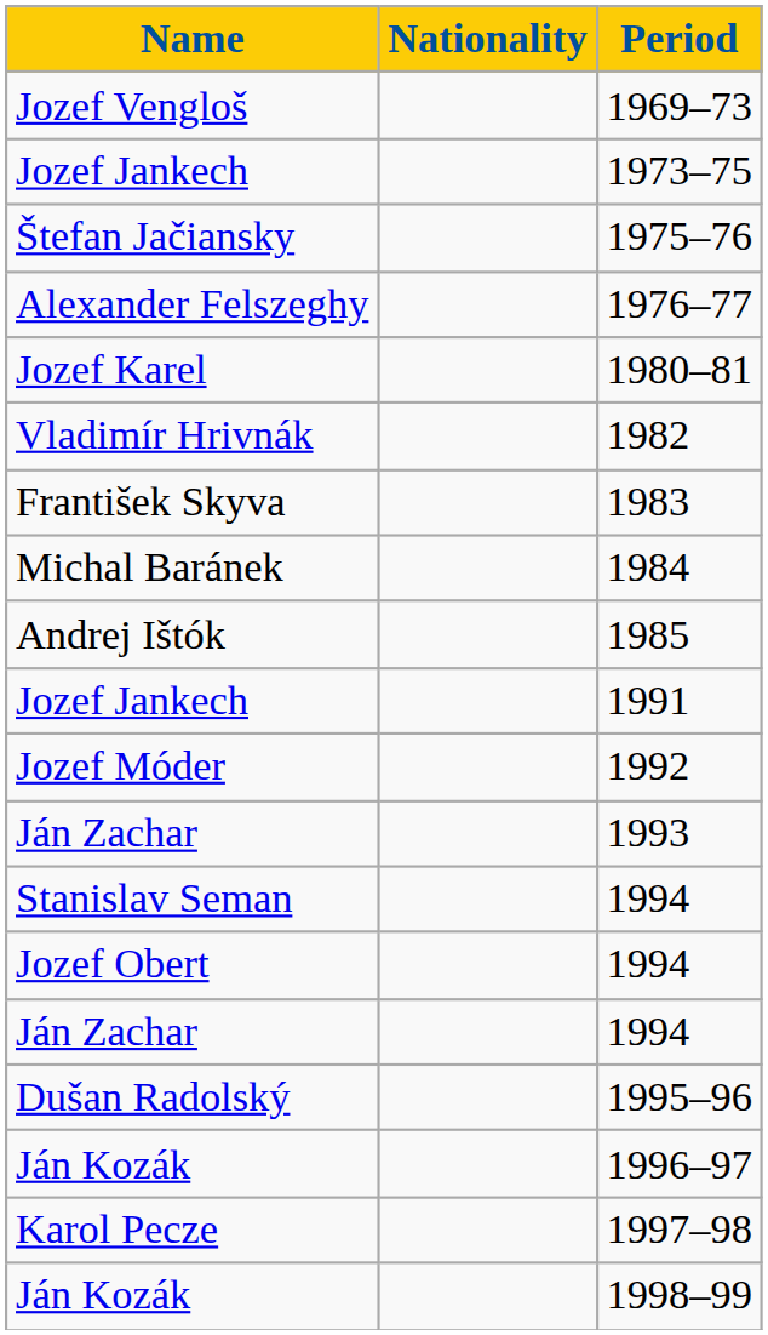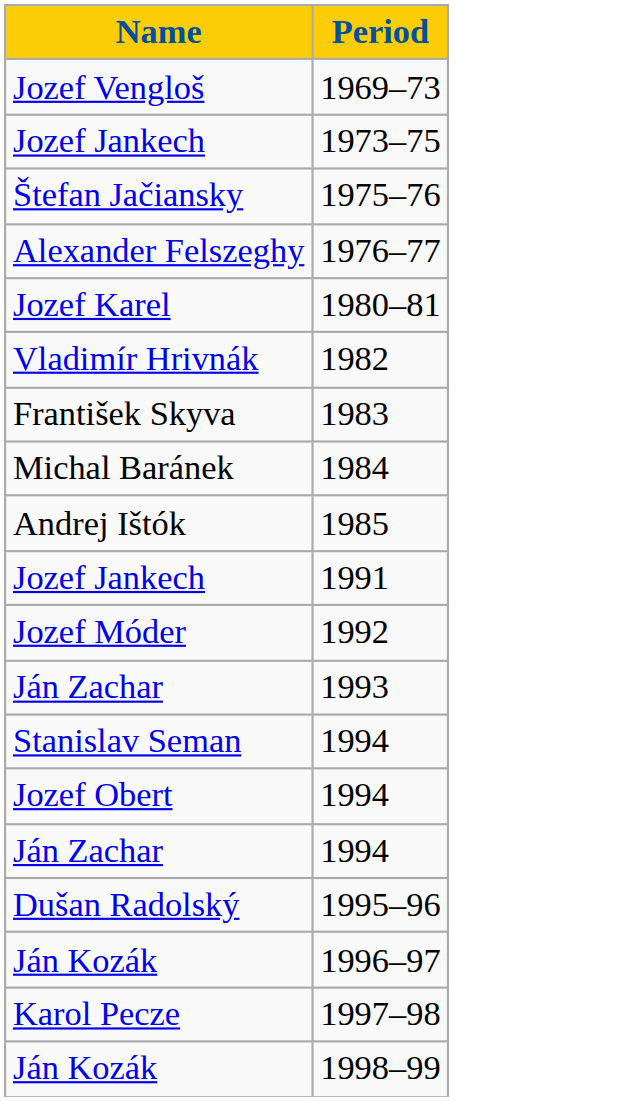 <table class="wikitable">
 <tr>
 <th style="color:#00509E; background:#FCCC06;">Name</th>
-<th style="color:#00509E; background:#FCCC06;">Nationality</th>
 <th style="color:#00509E; background:#FCCC06;">Period</th>
 </tr>
 <tr>
 <td><a href='#'>Jozef Vengloš</a></td>
-<td align=center></td>
 <td>1969–73</td>
 </tr>
 <tr>
 <td><a href='#'>Jozef Jankech</a></td>
-<td align=center></td>
 <td>1973–75</td>
 </tr>
 <tr>
 <td><a href='#'>Štefan Jačiansky</a></td>
-<td align=center></td>
 <td>1975–76</td>
 </tr>
 <tr>
 <td><a href='#'>Alexander Felszeghy</a></td>
-<td align=center></td>
 <td>1976–77</td>
 </tr>
 <tr>
 <td><a href='#'>Jozef Karel</a></td>
-<td align=center></td>
 <td>1980–81</td>
 </tr>
 <tr>
 <td><a href='#'>Vladimír Hrivnák</a></td>
-<td align=center></td>
 <td>1982</td>
 </tr>
 <tr>
 <td>František Skyva</td>
-<td align=center></td>
 <td>1983</td>
 </tr>
 <tr>
 <td>Michal Baránek</td>
-<td align=center></td>
 <td>1984</td>
 </tr>
 <tr>
 <td>Andrej Ištók</td>
-<td align=center></td>
 <td>1985</td>
 </tr>
 <tr>
 <td><a href='#'>Jozef Jankech</a></td>
-<td align=center></td>
 <td>1991</td>
 </tr>
 <tr>
 <td><a href='#'>Jozef Móder</a></td>
-<td align=center></td>
 <td>1992</td>
 </tr>
 <tr>
 <td><a href='#'>Ján Zachar</a></td>
-<td align=center></td>
 <td>1993</td>
 </tr>
 <tr>
 <td><a href='#'>Stanislav Seman</a></td>
-<td align=center></td>
 <td>1994</td>
 </tr>
 <tr>
 <td><a href='#'>Jozef Obert</a></td>
-<td align=center></td>
 <td>1994</td>
 </tr>
 <tr>
 <td><a href='#'>Ján Zachar</a></td>
-<td align=center></td>
 <td>1994</td>
 </tr>
 <tr>
 <td><a href='#'>Dušan Radolský</a></td>
-<td align=center></td>
 <td>1995–96</td>
 </tr>
 <tr>
 <td><a href='#'>Ján Kozák</a></td>
-<td align=center></td>
 <td>1996–97</td>
 </tr>
 <tr>
 <td><a href='#'>Karol Pecze</a></td>
-<td align=center></td>
 <td>1997–98</td>
 </tr>
 <tr>
 <td><a href='#'>Ján Kozák</a></td>
-<td align=center></td>
 <td>1998–99</td>
 </tr>
 </table>
